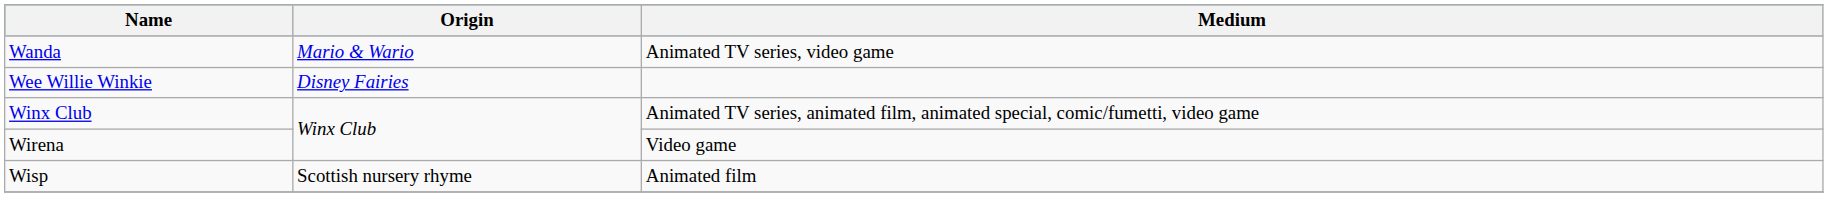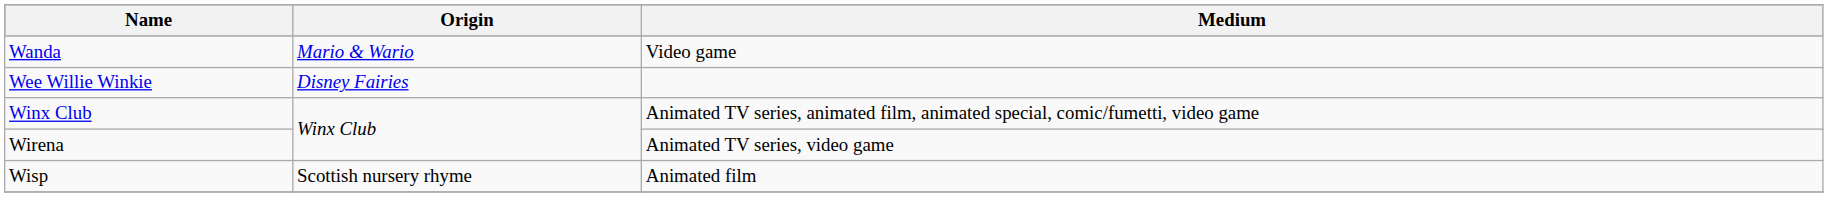 <table class="wikitable sortable" style="width:70%; font-size:90%;">
 <tr style="background:#115a6c;">
 <th>Name</th>
 <th>Origin</th>
 <th>Medium</th>
 </tr>
 <tr>
 <td><a href='#'>Wanda</a></td>
 <td><em><a href='#'>Mario & Wario</a></em></td>
-<td>Animated TV series, video game</td>
+<td>Video game</td>
 </tr>
 <tr>
 <td><a href='#'>Wee Willie Winkie</a></td>
 <td><em><a href='#'>Disney Fairies</a></em></td>
 <td></td>
 </tr>
 <tr>
 <td><a href='#'>Winx Club</a></td>
 <td rowspan="2"><em>Winx Club</em></td>
 <td>Animated TV series, animated film, animated special, comic/fumetti, video game</td>
 </tr>
 <tr>
 <td>Wirena</td>
-<td>Video game</td>
+<td>Animated TV series, video game</td>
 </tr>
 <tr>
 <td>Wisp</td>
 <td>Scottish nursery rhyme</td>
 <td>Animated film</td>
 </tr>
 <tr>
 </tr>
 </table>
